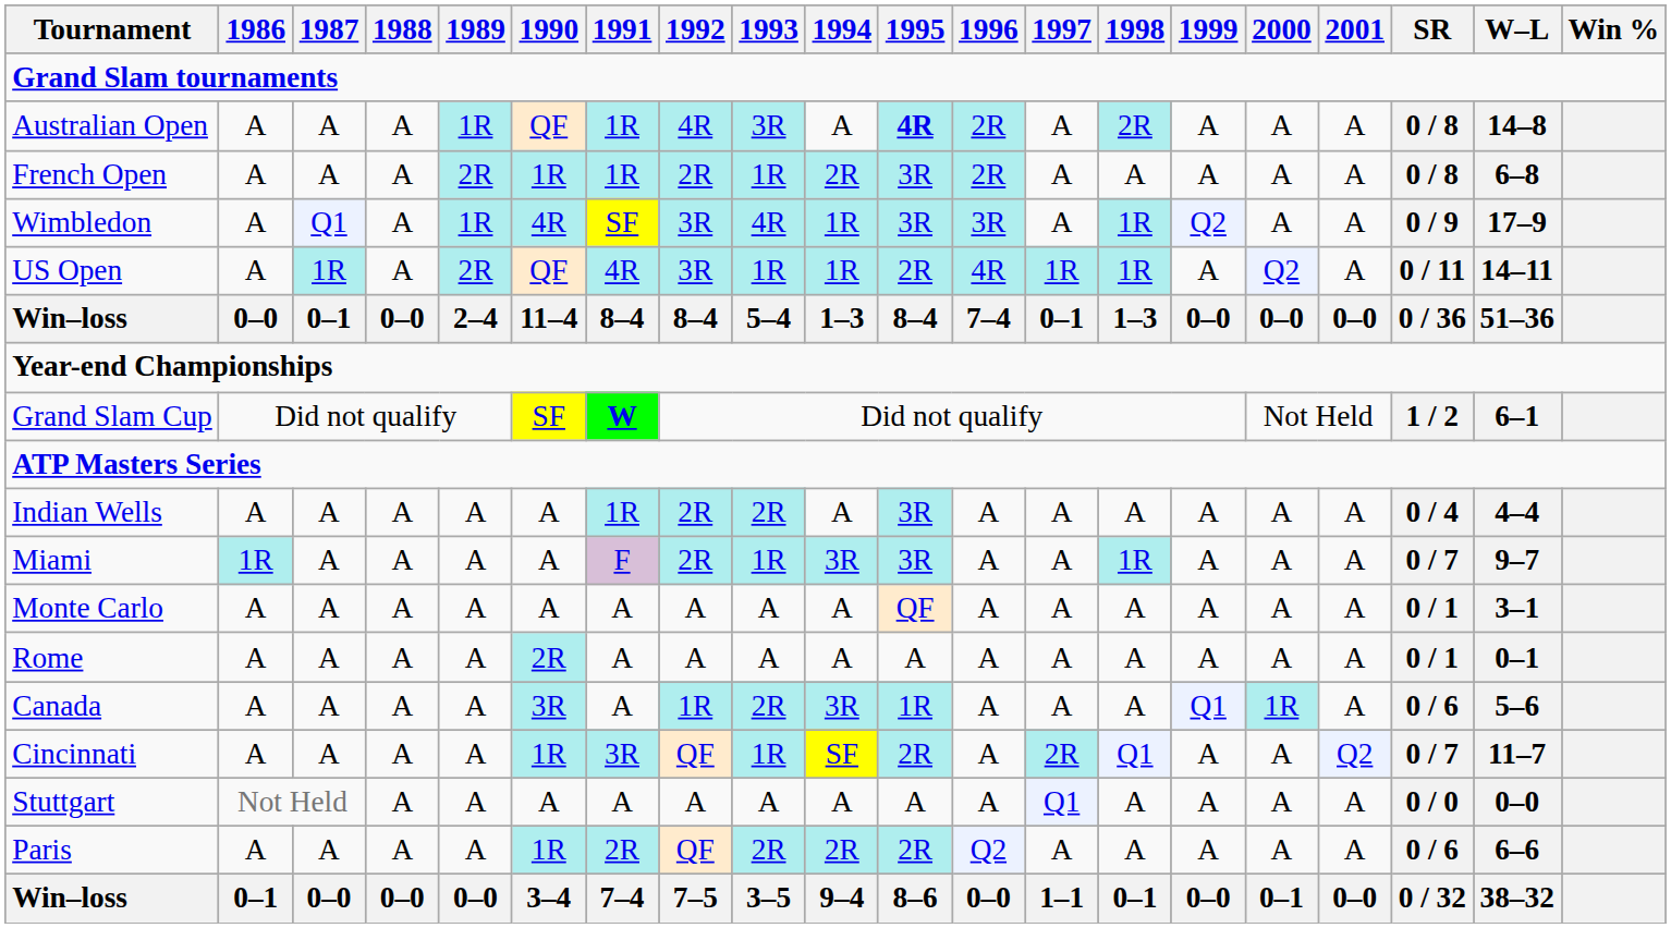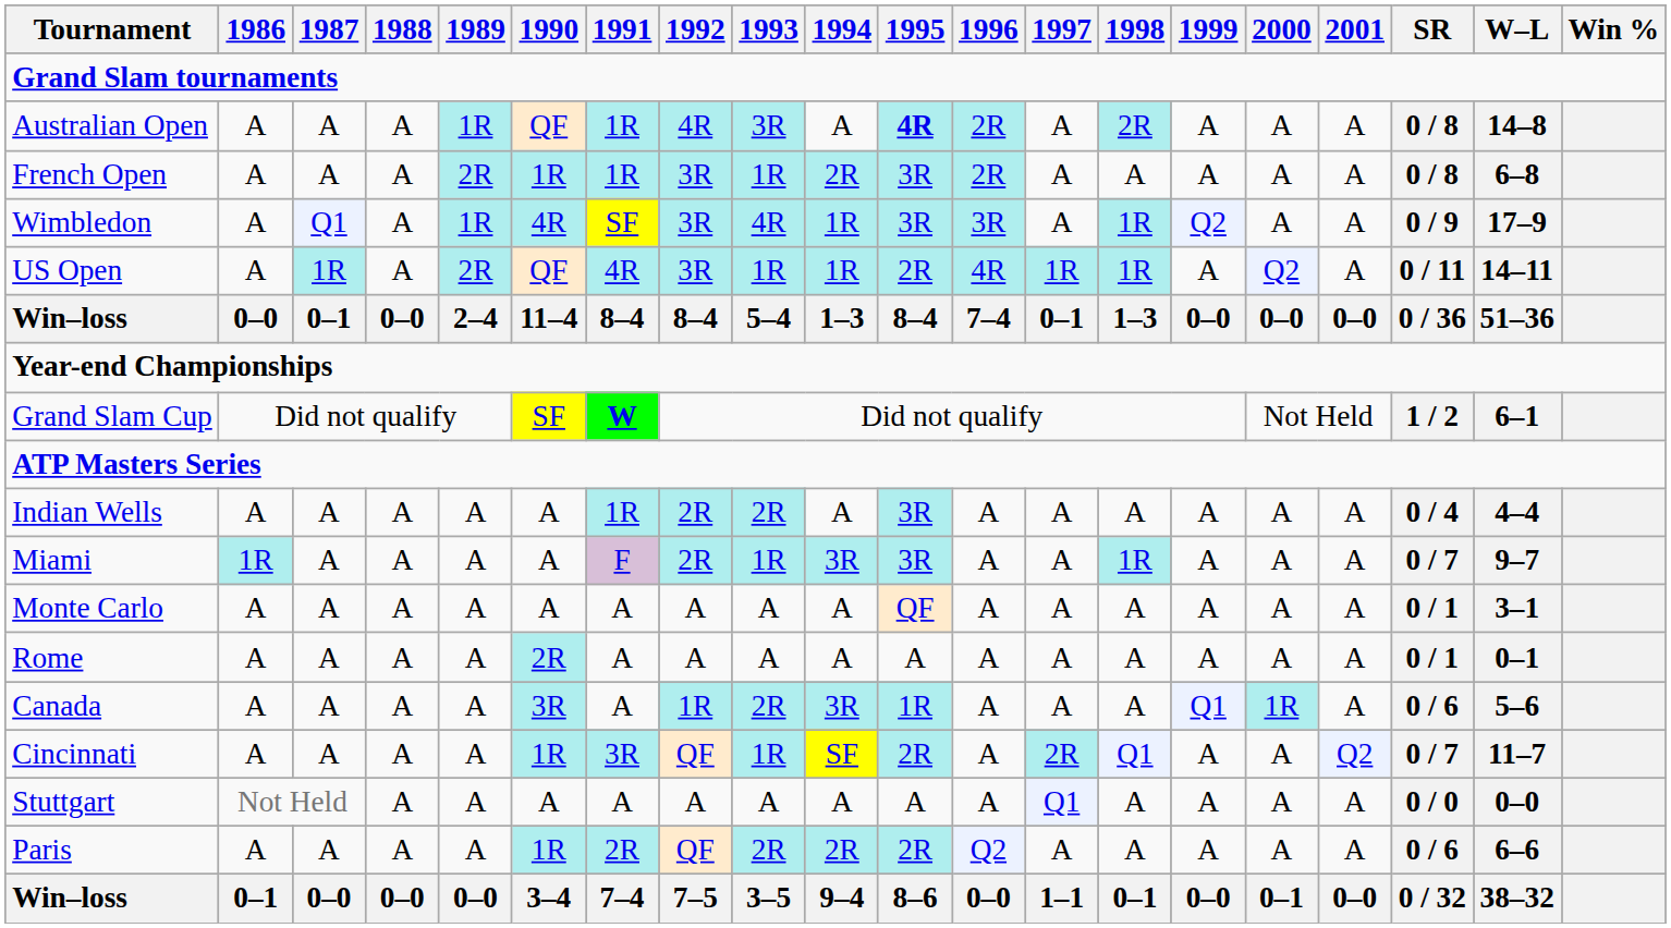 <table class=wikitable style=text-align:center;font-size:97%>
 <tr>
 <th>Tournament</th>
 <th><a href='#'>1986</a></th>
 <th><a href='#'>1987</a></th>
 <th><a href='#'>1988</a></th>
 <th><a href='#'>1989</a></th>
 <th><a href='#'>1990</a></th>
 <th><a href='#'>1991</a></th>
 <th><a href='#'>1992</a></th>
 <th><a href='#'>1993</a></th>
 <th><a href='#'>1994</a></th>
 <th><a href='#'>1995</a></th>
 <th><a href='#'>1996</a></th>
 <th><a href='#'>1997</a></th>
 <th><a href='#'>1998</a></th>
 <th><a href='#'>1999</a></th>
 <th><a href='#'>2000</a></th>
 <th><a href='#'>2001</a></th>
 <th>SR</th>
 <th>W–L</th>
 <th>Win %</th>
 </tr>
 <tr>
 <td colspan=23 align=left><strong><a href='#'>Grand Slam tournaments</a></strong></td>
 </tr>
 <tr>
 <td align=left><a href='#'>Australian Open</a></td>
 <td>A</td>
 <td>A</td>
 <td>A</td>
 <td bgcolor=afeeee><a href='#'>1R</a></td>
 <td bgcolor=ffebcd><a href='#'>QF</a></td>
 <td bgcolor=afeeee><a href='#'>1R</a></td>
 <td bgcolor=afeeee><a href='#'>4R</a></td>
 <td bgcolor=afeeee><a href='#'>3R</a></td>
 <td>A</td>
 <td bgcolor=afeeee><strong><a href='#'>4R</a></strong></td>
 <td bgcolor=afeeee><a href='#'>2R</a></td>
 <td>A</td>
 <td bgcolor=afeeee><a href='#'>2R</a></td>
 <td>A</td>
 <td>A</td>
 <td>A</td>
 <th>0 / 8</th>
 <th>14–8</th>
 <th></th>
 </tr>
 <tr>
 <td align=left><a href='#'>French Open</a></td>
 <td>A</td>
 <td>A</td>
 <td>A</td>
 <td bgcolor=afeeee><a href='#'>2R</a></td>
 <td bgcolor=afeeee><a href='#'>1R</a></td>
 <td bgcolor=afeeee><a href='#'>1R</a></td>
-<td bgcolor=afeeee><a href='#'>2R</a></td>
+<td bgcolor=afeeee><a href='#'>3R</a></td>
 <td bgcolor=afeeee><a href='#'>1R</a></td>
 <td bgcolor=afeeee><a href='#'>2R</a></td>
 <td bgcolor=afeeee><a href='#'>3R</a></td>
 <td bgcolor=afeeee><a href='#'>2R</a></td>
 <td>A</td>
 <td>A</td>
 <td>A</td>
 <td>A</td>
 <td>A</td>
 <th>0 / 8</th>
 <th>6–8</th>
 <th></th>
 </tr>
 <tr>
 <td align=left><a href='#'>Wimbledon</a></td>
 <td>A</td>
 <td bgcolor=ecf2ff><a href='#'>Q1</a></td>
 <td>A</td>
 <td bgcolor=afeeee><a href='#'>1R</a></td>
 <td bgcolor=afeeee><a href='#'>4R</a></td>
 <td bgcolor=yellow><a href='#'>SF</a></td>
 <td bgcolor=afeeee><a href='#'>3R</a></td>
 <td bgcolor=afeeee><a href='#'>4R</a></td>
 <td bgcolor=afeeee><a href='#'>1R</a></td>
 <td bgcolor=afeeee><a href='#'>3R</a></td>
 <td bgcolor=afeeee><a href='#'>3R</a></td>
 <td>A</td>
 <td bgcolor=afeeee><a href='#'>1R</a></td>
 <td bgcolor=ecf2ff><a href='#'>Q2</a></td>
 <td>A</td>
 <td>A</td>
 <th>0 / 9</th>
 <th>17–9</th>
 <th></th>
 </tr>
 <tr>
 <td align=left><a href='#'>US Open</a></td>
 <td>A</td>
 <td bgcolor=afeeee><a href='#'>1R</a></td>
 <td>A</td>
 <td bgcolor=afeeee><a href='#'>2R</a></td>
 <td bgcolor=ffebcd><a href='#'>QF</a></td>
 <td bgcolor=afeeee><a href='#'>4R</a></td>
 <td bgcolor=afeeee><a href='#'>3R</a></td>
 <td bgcolor=afeeee><a href='#'>1R</a></td>
 <td bgcolor=afeeee><a href='#'>1R</a></td>
 <td bgcolor=afeeee><a href='#'>2R</a></td>
 <td bgcolor=afeeee><a href='#'>4R</a></td>
 <td bgcolor=afeeee><a href='#'>1R</a></td>
 <td bgcolor=afeeee><a href='#'>1R</a></td>
 <td>A</td>
 <td bgcolor=ecf2ff><a href='#'>Q2</a></td>
 <td>A</td>
 <th>0 / 11</th>
 <th>14–11</th>
 <th></th>
 </tr>
 <tr>
 <th style=text-align:left>Win–loss</th>
 <th>0–0</th>
 <th>0–1</th>
 <th>0–0</th>
 <th>2–4</th>
 <th>11–4</th>
 <th>8–4</th>
 <th>8–4</th>
 <th>5–4</th>
 <th>1–3</th>
 <th>8–4</th>
 <th>7–4</th>
 <th>0–1</th>
 <th>1–3</th>
 <th>0–0</th>
 <th>0–0</th>
 <th>0–0</th>
 <th>0 / 36</th>
 <th>51–36</th>
 <th></th>
 </tr>
 <tr>
 <td colspan=23 align=left><strong>Year-end Championships</strong></td>
 </tr>
 <tr>
 <td align=left><a href='#'>Grand Slam Cup</a></td>
 <td colspan="4" align="center">Did not qualify</td>
 <td bgcolor=yellow><a href='#'>SF</a></td>
 <td bgcolor=lime><a href='#'><strong>W</strong></a></td>
 <td colspan="8" align="center">Did not qualify</td>
 <td colspan="2" align="center">Not Held</td>
 <th>1 / 2</th>
 <th>6–1</th>
 <th></th>
 </tr>
 <tr>
 <td colspan=23 align=left><strong><a href='#'>ATP Masters Series</a></strong></td>
 </tr>
 <tr>
 <td align=left><a href='#'>Indian Wells</a></td>
 <td>A</td>
 <td>A</td>
 <td>A</td>
 <td>A</td>
 <td>A</td>
 <td bgcolor=afeeee><a href='#'>1R</a></td>
 <td bgcolor=afeeee><a href='#'>2R</a></td>
 <td bgcolor=afeeee><a href='#'>2R</a></td>
 <td>A</td>
 <td bgcolor=afeeee><a href='#'>3R</a></td>
 <td>A</td>
 <td>A</td>
 <td>A</td>
 <td>A</td>
 <td>A</td>
 <td>A</td>
 <th>0 / 4</th>
 <th>4–4</th>
 <th></th>
 </tr>
 <tr>
 <td align=left><a href='#'>Miami</a></td>
 <td bgcolor=afeeee><a href='#'>1R</a></td>
 <td>A</td>
 <td>A</td>
 <td>A</td>
 <td>A</td>
 <td bgcolor=thistle><a href='#'>F</a></td>
 <td bgcolor=afeeee><a href='#'>2R</a></td>
 <td bgcolor=afeeee><a href='#'>1R</a></td>
 <td bgcolor=afeeee><a href='#'>3R</a></td>
 <td bgcolor=afeeee><a href='#'>3R</a></td>
 <td>A</td>
 <td>A</td>
 <td bgcolor=afeeee><a href='#'>1R</a></td>
 <td>A</td>
 <td>A</td>
 <td>A</td>
 <th>0 / 7</th>
 <th>9–7</th>
 <th></th>
 </tr>
 <tr>
 <td align=left><a href='#'>Monte Carlo</a></td>
 <td>A</td>
 <td>A</td>
 <td>A</td>
 <td>A</td>
 <td>A</td>
 <td>A</td>
 <td>A</td>
 <td>A</td>
 <td>A</td>
 <td bgcolor=ffebcd><a href='#'>QF</a></td>
 <td>A</td>
 <td>A</td>
 <td>A</td>
 <td>A</td>
 <td>A</td>
 <td>A</td>
 <th>0 / 1</th>
 <th>3–1</th>
 <th></th>
 </tr>
 <tr>
 <td align=left><a href='#'>Rome</a></td>
 <td>A</td>
 <td>A</td>
 <td>A</td>
 <td>A</td>
 <td bgcolor=afeeee><a href='#'>2R</a></td>
 <td>A</td>
 <td>A</td>
 <td>A</td>
 <td>A</td>
 <td>A</td>
 <td>A</td>
 <td>A</td>
 <td>A</td>
 <td>A</td>
 <td>A</td>
 <td>A</td>
 <th>0 / 1</th>
 <th>0–1</th>
 <th></th>
 </tr>
 <tr>
 <td align=left><a href='#'>Canada</a></td>
 <td>A</td>
 <td>A</td>
 <td>A</td>
 <td>A</td>
 <td bgcolor=afeeee><a href='#'>3R</a></td>
 <td>A</td>
 <td bgcolor=afeeee><a href='#'>1R</a></td>
 <td bgcolor=afeeee><a href='#'>2R</a></td>
 <td bgcolor=afeeee><a href='#'>3R</a></td>
 <td bgcolor=afeeee><a href='#'>1R</a></td>
 <td>A</td>
 <td>A</td>
 <td>A</td>
 <td bgcolor=ecf2ff><a href='#'>Q1</a></td>
 <td bgcolor=afeeee><a href='#'>1R</a></td>
 <td>A</td>
 <th>0 / 6</th>
 <th>5–6</th>
 <th></th>
 </tr>
 <tr>
 <td align=left><a href='#'>Cincinnati</a></td>
 <td>A</td>
 <td>A</td>
 <td>A</td>
 <td>A</td>
 <td bgcolor=afeeee><a href='#'>1R</a></td>
 <td bgcolor=afeeee><a href='#'>3R</a></td>
 <td bgcolor=ffebcd><a href='#'>QF</a></td>
 <td bgcolor=afeeee><a href='#'>1R</a></td>
 <td bgcolor=yellow><a href='#'>SF</a></td>
 <td bgcolor=afeeee><a href='#'>2R</a></td>
 <td>A</td>
 <td bgcolor=afeeee><a href='#'>2R</a></td>
 <td bgcolor=ecf2ff><a href='#'>Q1</a></td>
 <td>A</td>
 <td>A</td>
 <td bgcolor=ecf2ff><a href='#'>Q2</a></td>
 <th>0 / 7</th>
 <th>11–7</th>
 <th></th>
 </tr>
 <tr>
 <td align=left><a href='#'>Stuttgart</a></td>
 <td style=color:#767676 colspan=2>Not Held</td>
 <td>A</td>
 <td>A</td>
 <td>A</td>
 <td>A</td>
 <td>A</td>
 <td>A</td>
 <td>A</td>
 <td>A</td>
 <td>A</td>
 <td bgcolor=ecf2ff><a href='#'>Q1</a></td>
 <td>A</td>
 <td>A</td>
 <td>A</td>
 <td>A</td>
 <th>0 / 0</th>
 <th>0–0</th>
 <th></th>
 </tr>
 <tr>
 <td align=left><a href='#'>Paris</a></td>
 <td>A</td>
 <td>A</td>
 <td>A</td>
 <td>A</td>
 <td bgcolor=afeeee><a href='#'>1R</a></td>
 <td bgcolor=afeeee><a href='#'>2R</a></td>
 <td bgcolor=ffebcd><a href='#'>QF</a></td>
 <td bgcolor=afeeee><a href='#'>2R</a></td>
 <td bgcolor=afeeee><a href='#'>2R</a></td>
 <td bgcolor=afeeee><a href='#'>2R</a></td>
 <td bgcolor=ecf2ff><a href='#'>Q2</a></td>
 <td>A</td>
 <td>A</td>
 <td>A</td>
 <td>A</td>
 <td>A</td>
 <th>0 / 6</th>
 <th>6–6</th>
 <th></th>
 </tr>
 <tr>
 <th style=text-align:left>Win–loss</th>
 <th>0–1</th>
 <th>0–0</th>
 <th>0–0</th>
 <th>0–0</th>
 <th>3–4</th>
 <th>7–4</th>
 <th>7–5</th>
 <th>3–5</th>
 <th>9–4</th>
 <th>8–6</th>
 <th>0–0</th>
 <th>1–1</th>
 <th>0–1</th>
 <th>0–0</th>
 <th>0–1</th>
 <th>0–0</th>
 <th>0 / 32</th>
 <th>38–32</th>
 <th></th>
 </tr>
 </table>
